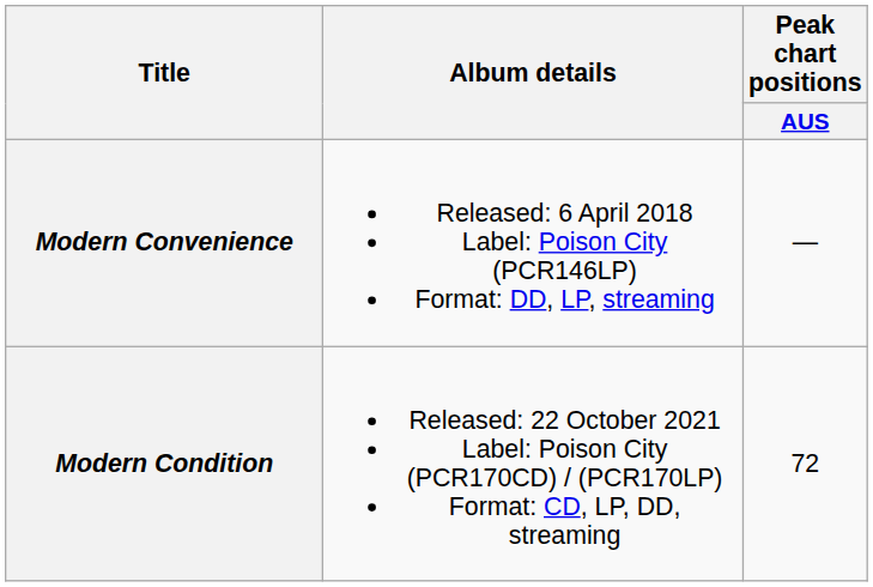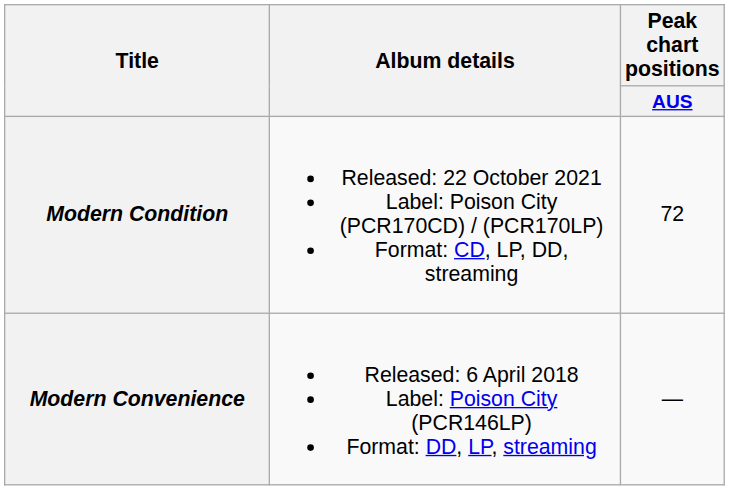 <table class="wikitable plainrowheaders" style="text-align:center;" border="1">
 <tr>
 <th scope="col" rowspan="2" style="width:12em;">Title</th>
 <th scope="col" rowspan="2" style="width:16em;">Album details</th>
 <th scope="col" colspan="1">Peak chart positions</th>
 </tr>
 <tr>
 <th scope="col" style="width:2.2em;font-size:90%;"><a href='#'>AUS</a><br></th>
 </tr>
 <tr>
+<th scope="row"><em>Modern Condition</em></th>
+<td><br><ul><li>Released: 22 October 2021</li><li>Label: Poison City (PCR170CD) / (PCR170LP)</li><li>Format: <a href='#'>CD</a>, LP, DD, streaming</li></ul></td>
+<td>72</td>
+</tr>
+<tr>
 <th scope="row"><em>Modern Convenience</em></th>
 <td><br><ul><li>Released: 6 April 2018</li><li>Label: <a href='#'>Poison City</a> (PCR146LP)</li><li>Format: <a href='#'>DD</a>, <a href='#'>LP</a>, <a href='#'>streaming</a></li></ul></td>
 <td>—</td>
 </tr>
-<tr>
-<th scope="row"><em>Modern Condition</em></th>
-<td><br><ul><li>Released: 22 October 2021</li><li>Label: Poison City (PCR170CD) / (PCR170LP)</li><li>Format: <a href='#'>CD</a>, LP, DD, streaming</li></ul></td>
-<td>72</td>
-</tr>
 </table>
